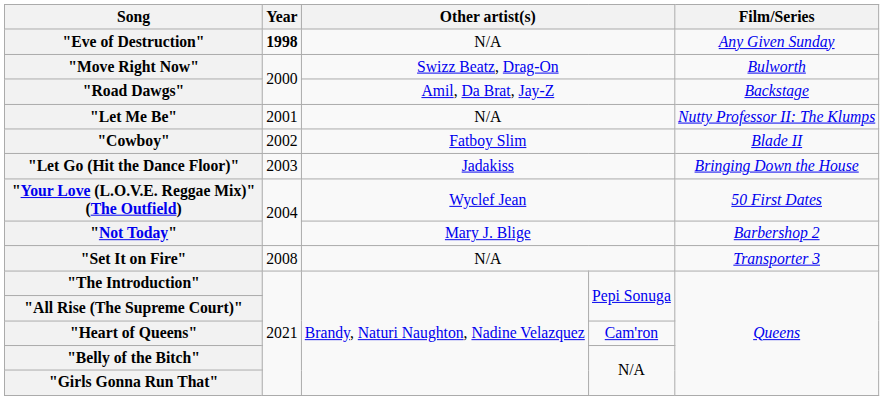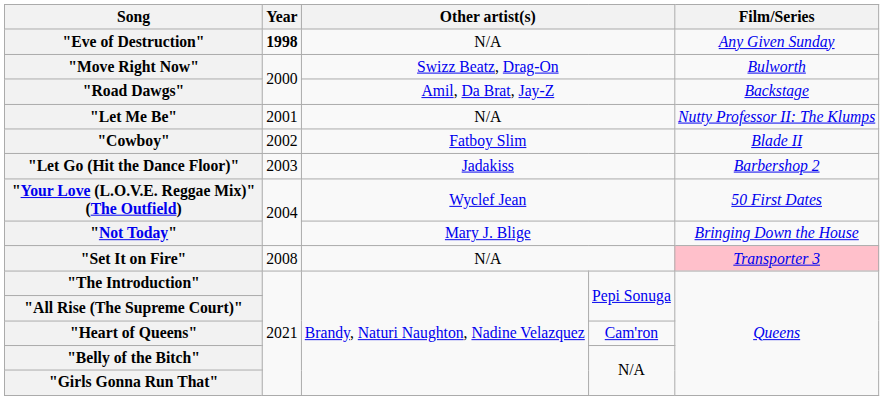 <table class="wikitable plainrowheaders" style="text-align:center;">
 <tr>
 <th scope="col" style="width:16em;">Song</th>
 <th scope="col">Year</th>
 <th scope="col" colspan="2">Other artist(s)</th>
 <th scope="col">Film/Series</th>
 </tr>
 <tr>
 <th scope="row">"Eve of Destruction"</th>
 <td><strong>1998</strong></td>
 <td colspan="2">N/A</td>
 <td><em><a href='#'>Any Given Sunday</a></em></td>
 </tr>
 <tr>
 <th scope="row">"Move Right Now"</th>
 <td rowspan="2">2000</td>
 <td colspan="2"><a href='#'>Swizz Beatz</a>, <a href='#'>Drag-On</a></td>
 <td><em><a href='#'>Bulworth</a></em></td>
 </tr>
 <tr>
 <th scope="row">"Road Dawgs"</th>
 <td colspan="2"><a href='#'>Amil</a>, <a href='#'>Da Brat</a>, <a href='#'>Jay-Z</a></td>
 <td><em><a href='#'>Backstage</a></em></td>
 </tr>
 <tr>
 <th scope="row">"Let Me Be"</th>
 <td>2001</td>
 <td colspan="2">N/A</td>
 <td><em><a href='#'>Nutty Professor II: The Klumps</a></em></td>
 </tr>
 <tr>
 <th scope="row">"Cowboy"</th>
 <td>2002</td>
 <td colspan="2"><a href='#'>Fatboy Slim</a></td>
 <td><em><a href='#'>Blade II</a></em></td>
 </tr>
 <tr>
 <th scope="row">"Let Go (Hit the Dance Floor)"</th>
 <td>2003</td>
 <td colspan="2"><a href='#'>Jadakiss</a></td>
-<td><em><a href='#'>Bringing Down the House</a></em></td>
+<td><em><a href='#'>Barbershop 2</a></em></td>
 </tr>
 <tr>
 <th scope="row">"<a href='#'>Your Love</a> (L.O.V.E. Reggae Mix)" (<a href='#'>The Outfield</a>)</th>
 <td rowspan= "2">2004</td>
 <td colspan="2"><a href='#'>Wyclef Jean</a></td>
 <td><em><a href='#'>50 First Dates</a></em></td>
 </tr>
 <tr>
 <th scope= "row">"<a href='#'>Not Today</a>"</th>
 <td colspan="2"><a href='#'>Mary J. Blige</a></td>
-<td><em><a href='#'>Barbershop 2</a></em></td>
+<td><em><a href='#'>Bringing Down the House</a></em></td>
 </tr>
 <tr>
 <th scope="row">"Set It on Fire"</th>
 <td>2008</td>
 <td colspan="2">N/A</td>
-<td><em><a href='#'>Transporter 3</a></em></td>
+<td style="background: pink;"><em><a href='#'>Transporter 3</a></em></td>
 </tr>
 <tr>
 <th scope="row">"The Introduction"</th>
 <td rowspan="5">2021</td>
 <td rowspan="5"><a href='#'>Brandy</a>, <a href='#'>Naturi Naughton</a>, <a href='#'>Nadine Velazquez</a></td>
 <td rowspan="2"><a href='#'>Pepi Sonuga</a></td>
 <td rowspan="5"><em><a href='#'>Queens</a></em></td>
 </tr>
 <tr>
 <th scope="row">"All Rise (The Supreme Court)"</th>
 </tr>
 <tr>
 <th scope="row">"Heart of Queens"</th>
 <td><a href='#'>Cam'ron</a></td>
 </tr>
 <tr>
 <th scope="row">"Belly of the Bitch"</th>
 <td rowspan="2">N/A</td>
 </tr>
 <tr>
 <th scope="row">"Girls Gonna Run That"</th>
 </tr>
 </table>
